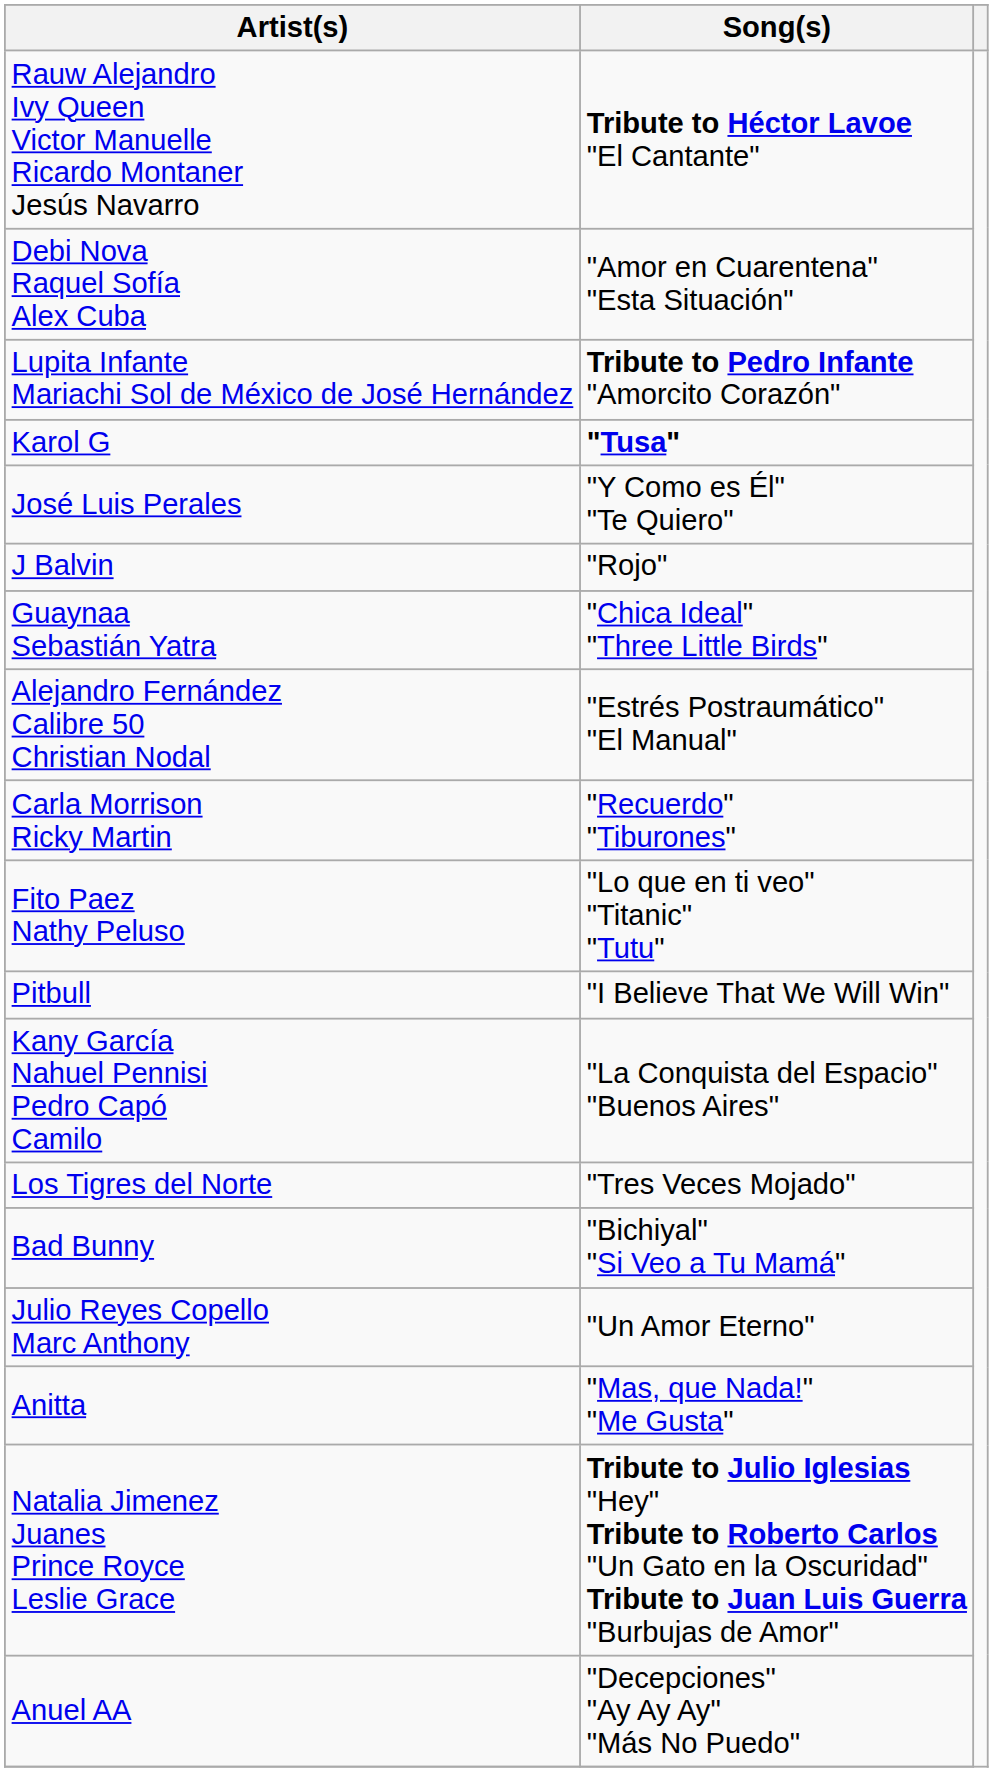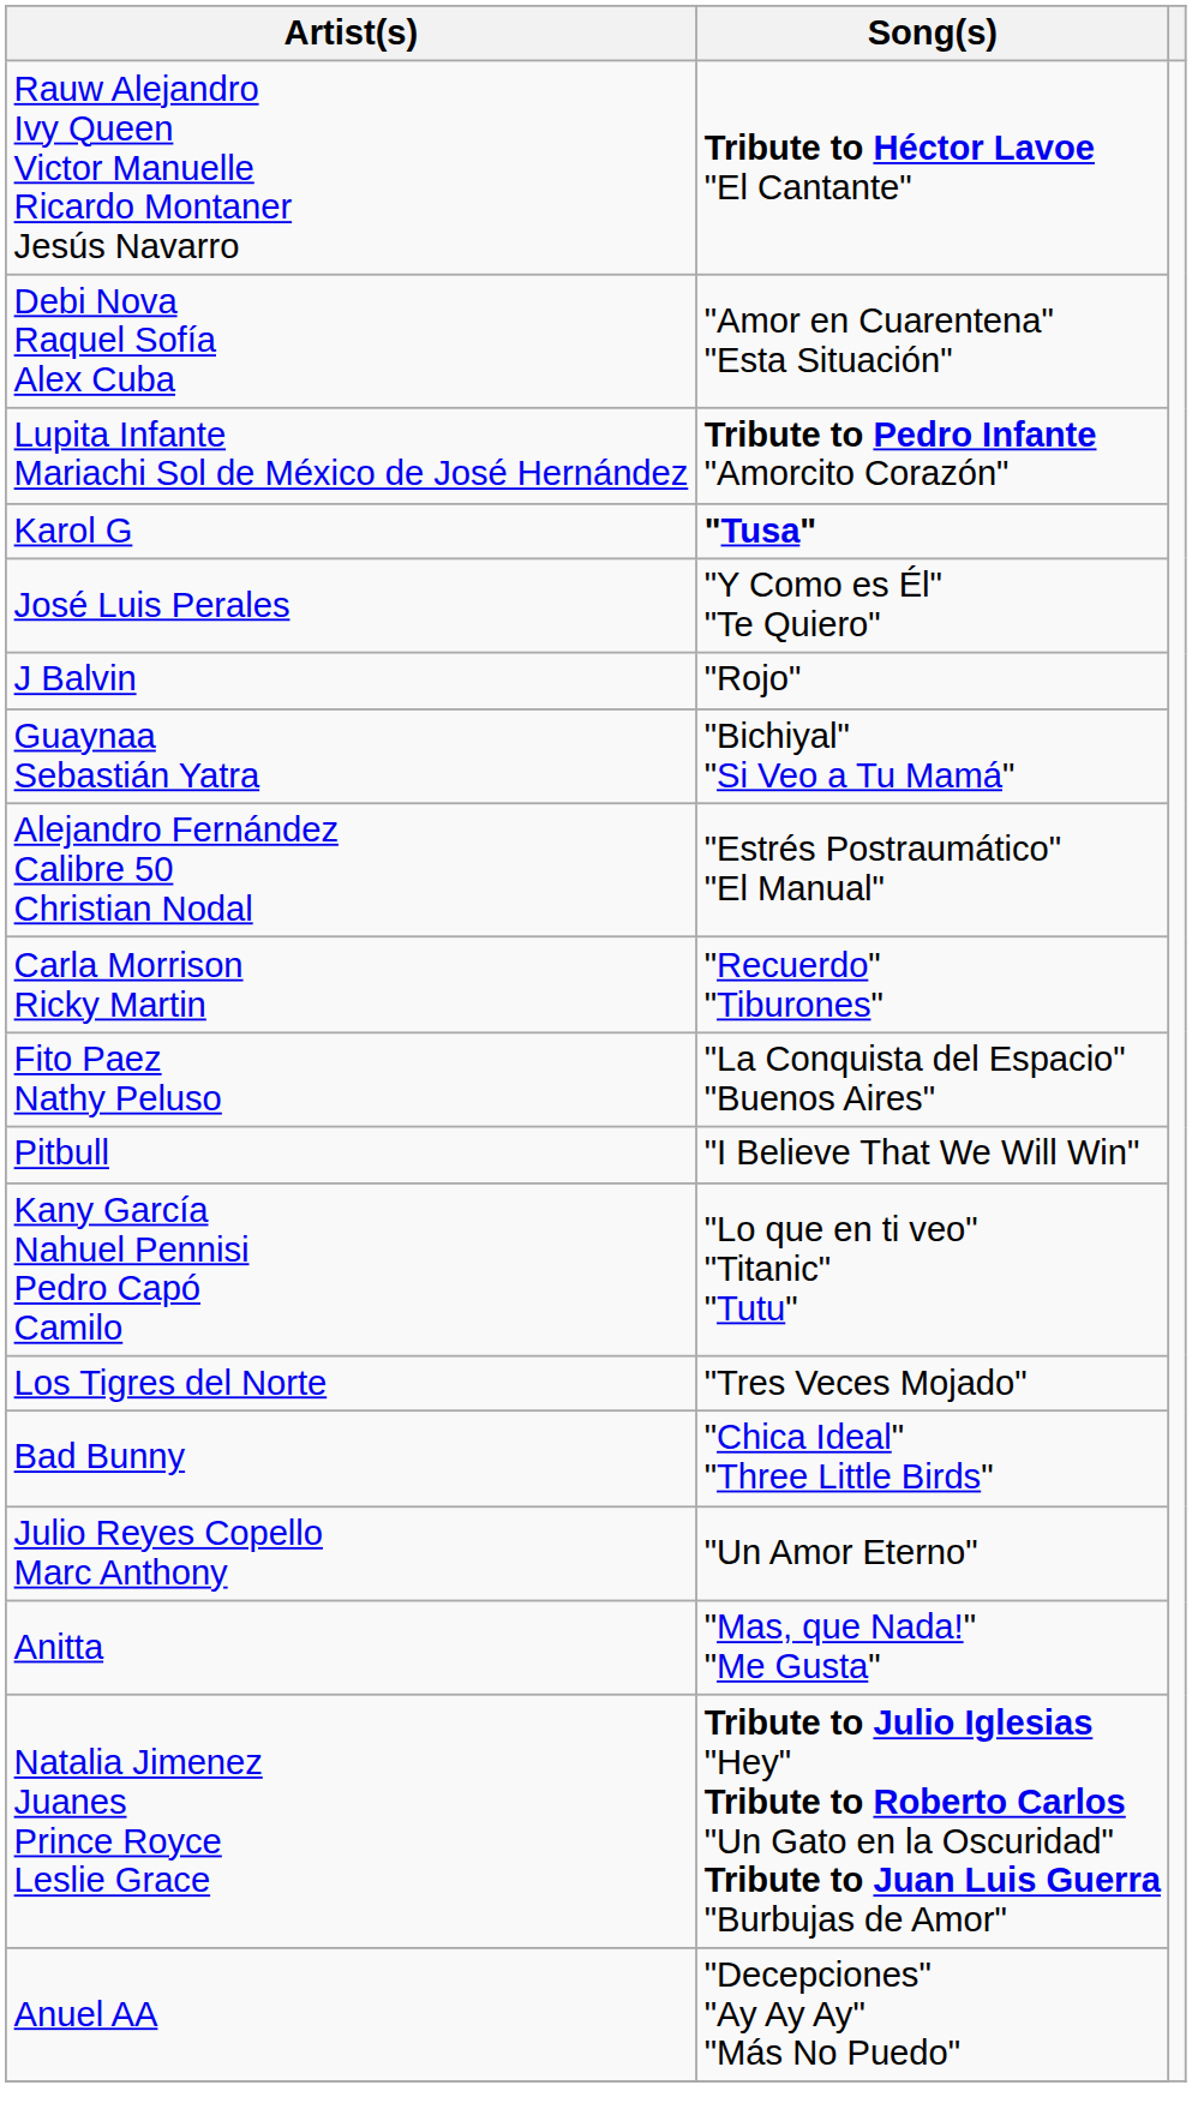 <table class="wikitable">
 <tr>
 <th>Artist(s)</th>
 <th>Song(s)</th>
 <th></th>
 </tr>
 <tr>
 <td><a href='#'>Rauw Alejandro</a><br><a href='#'>Ivy Queen</a><br><a href='#'>Victor Manuelle</a><br><a href='#'>Ricardo Montaner</a><br>Jesús Navarro</td>
 <td><strong>Tribute to <a href='#'>Héctor Lavoe</a></strong> <br>"El Cantante"</td>
 <td rowspan="32" align="center"></td>
 </tr>
 <tr>
 <td><a href='#'>Debi Nova</a><br><a href='#'>Raquel Sofía</a> <br><a href='#'>Alex Cuba</a></td>
 <td>"Amor en Cuarentena"<br>"Esta Situación"</td>
 </tr>
 <tr>
 <td><a href='#'>Lupita Infante</a><br><a href='#'>Mariachi Sol de México de José Hernández</a></td>
 <td><strong>Tribute to <a href='#'>Pedro Infante</a></strong><br>"Amorcito Corazón"</td>
 </tr>
 <tr>
 <td><a href='#'>Karol G</a></td>
 <td><strong>"<a href='#'>Tusa</a>"</strong></td>
 </tr>
 <tr>
 <td><a href='#'>José Luis Perales</a></td>
 <td>"Y Como es Él"<br>"Te Quiero"</td>
 </tr>
 <tr>
 <td><a href='#'>J Balvin</a></td>
 <td>"Rojo"</td>
 </tr>
 <tr>
 <td><a href='#'>Guaynaa</a><br><a href='#'>Sebastián Yatra</a></td>
-<td>"<a href='#'>Chica Ideal</a>"<br>"<a href='#'>Three Little Birds</a>"</td>
+<td>"Bichiyal"<br>"<a href='#'>Si Veo a Tu Mamá</a>"</td>
 </tr>
 <tr>
 <td><a href='#'>Alejandro Fernández</a><br><a href='#'>Calibre 50</a><br><a href='#'>Christian Nodal</a></td>
 <td>"Estrés Postraumático"<br>"El Manual"</td>
 </tr>
 <tr>
 <td><a href='#'>Carla Morrison</a><br><a href='#'>Ricky Martin</a></td>
 <td>"<a href='#'>Recuerdo</a>"<br>"<a href='#'>Tiburones</a>"</td>
 </tr>
 <tr>
 <td><a href='#'>Fito Paez</a><br><a href='#'>Nathy Peluso</a></td>
-<td>"Lo que en ti veo"<br>"Titanic"<br>"<a href='#'>Tutu</a>"</td>
+<td>"La Conquista del Espacio"<br>"Buenos Aires"</td>
 </tr>
 <tr>
 <td><a href='#'>Pitbull</a></td>
 <td>"I Believe That We Will Win"</td>
 </tr>
 <tr>
 <td><a href='#'>Kany García</a><br><a href='#'>Nahuel Pennisi</a><br><a href='#'>Pedro Capó</a><br><a href='#'>Camilo</a></td>
-<td>"La Conquista del Espacio"<br>"Buenos Aires"</td>
+<td>"Lo que en ti veo"<br>"Titanic"<br>"<a href='#'>Tutu</a>"</td>
 </tr>
 <tr>
 <td><a href='#'>Los Tigres del Norte</a></td>
 <td>"Tres Veces Mojado"</td>
 </tr>
 <tr>
 <td><a href='#'>Bad Bunny</a></td>
-<td>"Bichiyal"<br>"<a href='#'>Si Veo a Tu Mamá</a>"</td>
+<td>"<a href='#'>Chica Ideal</a>"<br>"<a href='#'>Three Little Birds</a>"</td>
 </tr>
 <tr>
 <td><a href='#'>Julio Reyes Copello</a><br><a href='#'>Marc Anthony</a></td>
 <td>"Un Amor Eterno"</td>
 </tr>
 <tr>
 <td><a href='#'>Anitta</a></td>
 <td>"<a href='#'>Mas, que Nada!</a>"<br>"<a href='#'>Me Gusta</a>"</td>
 </tr>
 <tr>
 <td><a href='#'>Natalia Jimenez</a><br><a href='#'>Juanes</a><br><a href='#'>Prince Royce</a><br><a href='#'>Leslie Grace</a></td>
 <td><strong>Tribute to <a href='#'>Julio Iglesias</a></strong><br>"Hey"<br><strong>Tribute to <a href='#'>Roberto Carlos</a></strong><br>"Un Gato en la Oscuridad"<br><strong>Tribute to <a href='#'>Juan Luis Guerra</a></strong><br>"Burbujas de Amor"</td>
 </tr>
 <tr>
 <td><a href='#'>Anuel AA</a></td>
 <td>"Decepciones"<br>"Ay Ay Ay"<br>"Más No Puedo"</td>
 </tr>
 <tr>
 </tr>
 </table>
